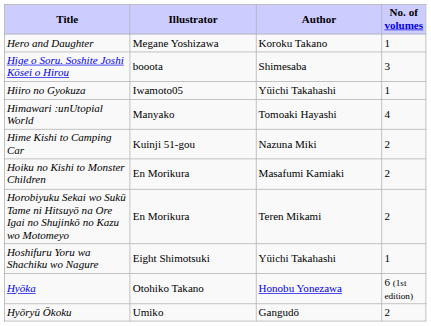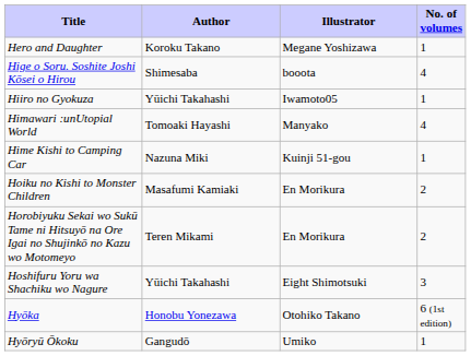 <table class="wikitable" style="width: 98%;">
 <tr>
 <th width=30% style="background:#ccf;">Title</th>
+<th width=30% style="background:#ccf;">Author</th>
 <th width=30% style="background:#ccf;">Illustrator</th>
-<th width=30% style="background:#ccf;">Author</th>
 <th width=10% style="background:#ccf;">No. of <a href='#'>volumes</a></th>
 </tr>
 <tr>
 <td><em>Hero and Daughter</em></td>
+<td>Koroku Takano</td>
 <td>Megane Yoshizawa</td>
-<td>Koroku Takano</td>
 <td>1</td>
 </tr>
 <tr>
 <td><em><a href='#'>Hige o Soru. Soshite Joshi Kōsei o Hirou</a></em></td>
+<td>Shimesaba</td>
 <td>booota</td>
-<td>Shimesaba</td>
-<td>3</td>
+<td>4</td>
 </tr>
 <tr>
 <td><em>Hiiro no Gyokuza</em></td>
+<td>Yūichi Takahashi</td>
 <td>Iwamoto05</td>
-<td>Yūichi Takahashi</td>
 <td>1</td>
 </tr>
 <tr>
 <td><em>Himawari :unUtopial World</em></td>
+<td>Tomoaki Hayashi</td>
 <td>Manyako</td>
-<td>Tomoaki Hayashi</td>
 <td>4</td>
 </tr>
 <tr>
 <td><em>Hime Kishi to Camping Car</em></td>
+<td>Nazuna Miki</td>
 <td>Kuinji 51-gou</td>
-<td>Nazuna Miki</td>
-<td>2</td>
+<td>1</td>
 </tr>
 <tr>
 <td><em>Hoiku no Kishi to Monster Children</em></td>
+<td>Masafumi Kamiaki</td>
 <td>En Morikura</td>
-<td>Masafumi Kamiaki</td>
 <td>2</td>
 </tr>
 <tr>
 <td><em>Horobiyuku Sekai wo Sukū Tame ni Hitsuyō na Ore Igai no Shujinkō no Kazu wo Motomeyo</em></td>
+<td>Teren Mikami</td>
 <td>En Morikura</td>
-<td>Teren Mikami</td>
 <td>2</td>
 </tr>
 <tr>
 <td><em>Hoshifuru Yoru wa Shachiku wo Nagure</em></td>
+<td>Yūichi Takahashi</td>
 <td>Eight Shimotsuki</td>
-<td>Yūichi Takahashi</td>
-<td>1</td>
+<td>3</td>
 </tr>
 <tr>
 <td><em><a href='#'>Hyōka</a></em></td>
+<td><a href='#'>Honobu Yonezawa</a></td>
 <td>Otohiko Takano</td>
-<td><a href='#'>Honobu Yonezawa</a></td>
 <td>6 <small>(1st edition)</small></td>
 </tr>
 <tr>
 <td><em>Hyōryū Ōkoku</em></td>
+<td>Gangudō</td>
 <td>Umiko</td>
-<td>Gangudō</td>
-<td>2</td>
+<td>1</td>
 </tr>
 </table>
